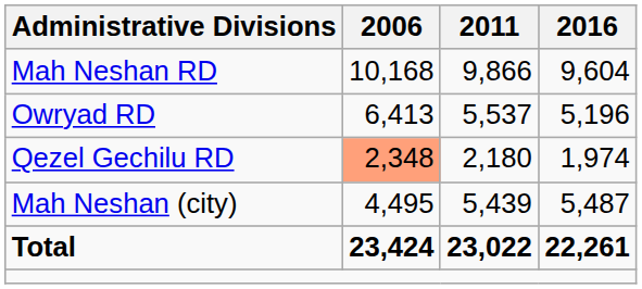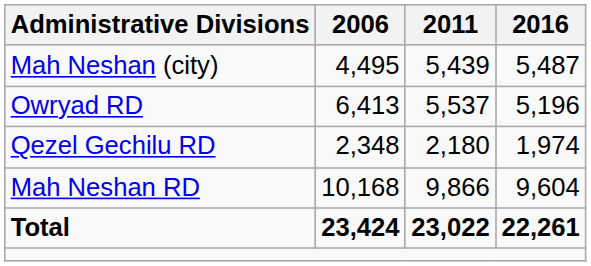 <table class="wikitable">
 <tr>
 <th>Administrative Divisions</th>
 <th>2006</th>
 <th>2011</th>
 <th>2016</th>
 </tr>
 <tr>
-<td><a href='#'>Mah Neshan RD</a></td>
-<td style="text-align: right;">10,168</td>
-<td style="text-align: right;">9,866</td>
-<td style="text-align: right;">9,604</td>
+<td><a href='#'>Mah Neshan</a> (city)</td>
+<td style="text-align: right;">4,495</td>
+<td style="text-align: right;">5,439</td>
+<td style="text-align: right;">5,487</td>
 </tr>
 <tr>
 <td><a href='#'>Owryad RD</a></td>
 <td style="text-align: right;">6,413</td>
 <td style="text-align: right;">5,537</td>
 <td style="text-align: right;">5,196</td>
 </tr>
 <tr>
 <td><a href='#'>Qezel Gechilu RD</a></td>
-<td style="background: lightsalmon; text-align: right;">2,348</td>
+<td style="text-align: right;">2,348</td>
 <td style="text-align: right;">2,180</td>
 <td style="text-align: right;">1,974</td>
 </tr>
 <tr>
-<td><a href='#'>Mah Neshan</a> (city)</td>
-<td style="text-align: right;">4,495</td>
-<td style="text-align: right;">5,439</td>
-<td style="text-align: right;">5,487</td>
+<td><a href='#'>Mah Neshan RD</a></td>
+<td style="text-align: right;">10,168</td>
+<td style="text-align: right;">9,866</td>
+<td style="text-align: right;">9,604</td>
 </tr>
 <tr>
 <td><strong>Total</strong></td>
 <td style="text-align: right;"><strong>23,424</strong></td>
 <td style="text-align: right;"><strong>23,022</strong></td>
 <td style="text-align: right;"><strong>22,261</strong></td>
 </tr>
 <tr>
 <td colspan=4></td>
 </tr>
 </table>
